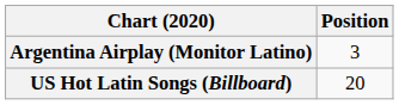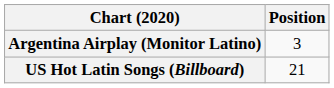 <table class="wikitable plainrowheaders sortable" style="text-align:center">
 <tr>
 <th scope="col">Chart (2020)</th>
 <th scope="col">Position</th>
 </tr>
 <tr>
 <th scope="row">Argentina Airplay (Monitor Latino)</th>
 <td>3</td>
 </tr>
 <tr>
 <th scope="row">US Hot Latin Songs (<em>Billboard</em>)</th>
-<td>20</td>
+<td>21</td>
 </tr>
 </table>
